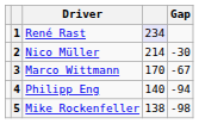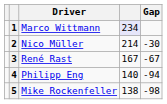 <table class="wikitable" style="font-size: 90%;">
 <tr>
 <th></th>
 <th></th>
 <th>Driver</th>
 <th></th>
 <th>Gap</th>
 </tr>
 <tr>
 <td align="left"></td>
 <th>1</th>
-<td> <a href='#'>René Rast</a></td>
+<td> <a href='#'>Marco Wittmann</a></td>
 <td align="right" style="background: lavender;">234</td>
 <td align="right"></td>
 </tr>
 <tr>
 <td align="left"></td>
 <th>2</th>
 <td> <a href='#'>Nico Müller</a></td>
 <td align="right">214</td>
 <td align="right">-30</td>
 </tr>
 <tr>
 <td align="left"></td>
 <th>3</th>
-<td> <a href='#'>Marco Wittmann</a></td>
-<td align="right">170</td>
+<td> <a href='#'>René Rast</a></td>
+<td align="right">167</td>
 <td align="right">-67</td>
 </tr>
 <tr>
 <td align="left"></td>
 <th>4</th>
 <td> <a href='#'>Philipp Eng</a></td>
 <td align="right">140</td>
 <td align="right">-94</td>
 </tr>
 <tr>
 <td align="left"></td>
 <th>5</th>
 <td> <a href='#'>Mike Rockenfeller</a></td>
 <td align="right">138</td>
 <td align="right">-98</td>
 </tr>
 </table>
